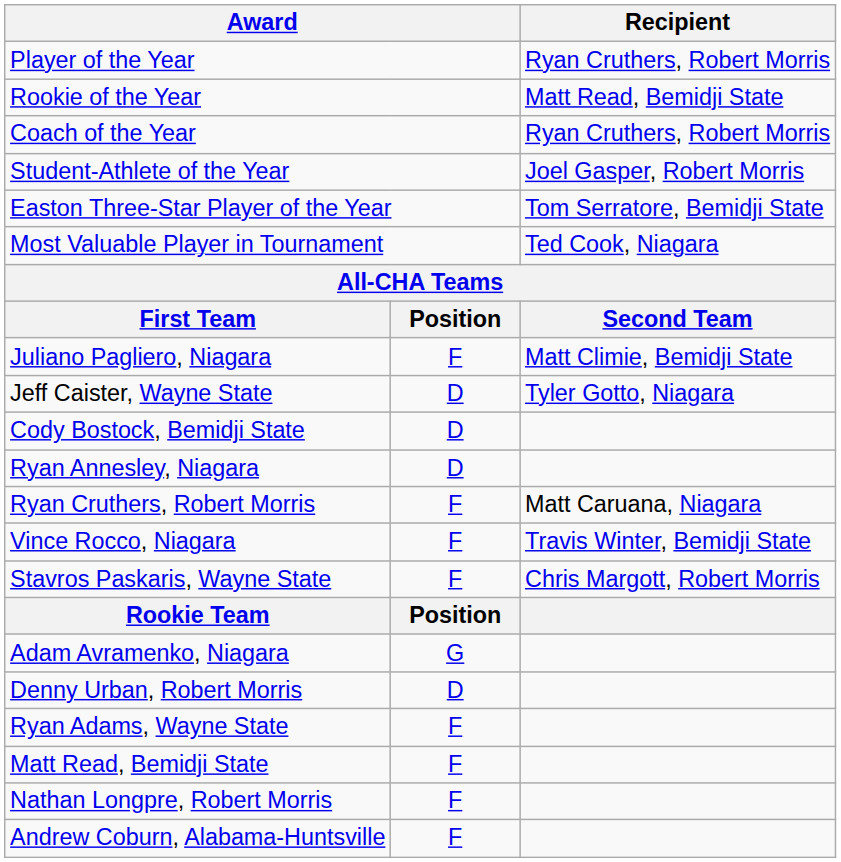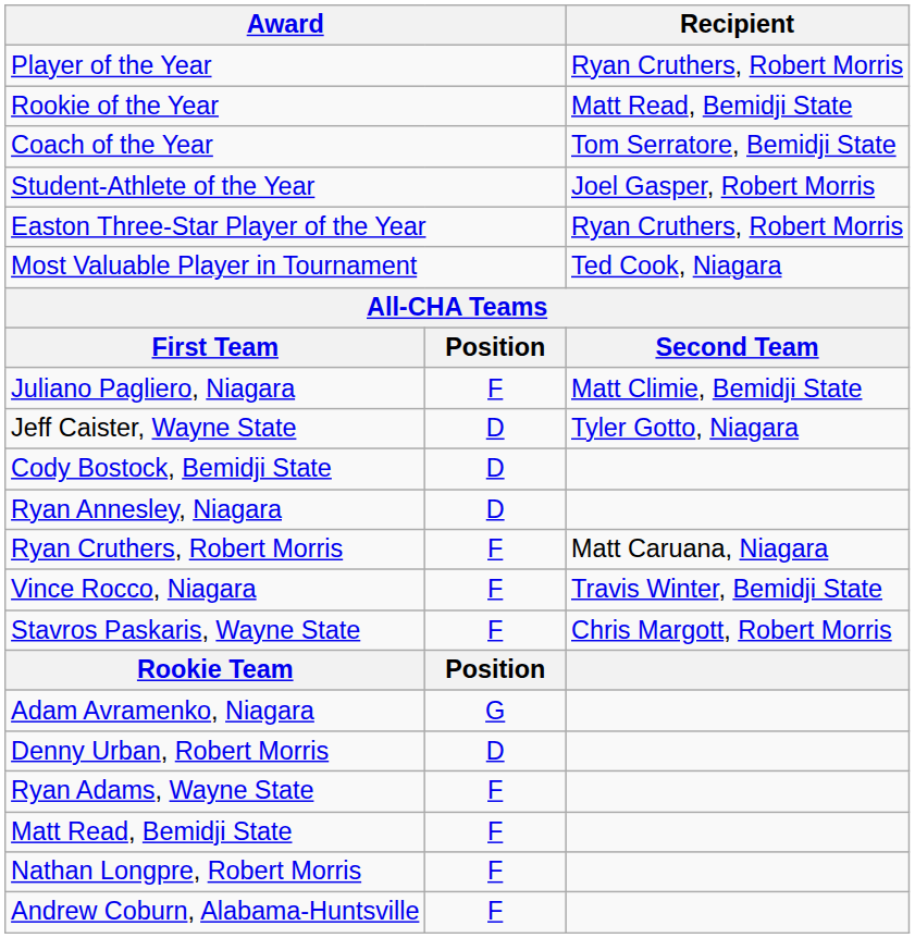 <table class="wikitable">
 <tr>
 <th colspan=2><a href='#'>Award</a></th>
 <th>Recipient</th>
 </tr>
 <tr>
 <td colspan=2><a href='#'>Player of the Year</a></td>
 <td><a href='#'>Ryan Cruthers</a>, <a href='#'>Robert Morris</a></td>
 </tr>
 <tr>
 <td colspan=2><a href='#'>Rookie of the Year</a></td>
 <td><a href='#'>Matt Read</a>, <a href='#'>Bemidji State</a></td>
 </tr>
 <tr>
 <td colspan=2><a href='#'>Coach of the Year</a></td>
-<td><a href='#'>Ryan Cruthers</a>, <a href='#'>Robert Morris</a></td>
+<td><a href='#'>Tom Serratore</a>, <a href='#'>Bemidji State</a></td>
 </tr>
 <tr>
 <td colspan=2><a href='#'>Student-Athlete of the Year</a></td>
 <td><a href='#'>Joel Gasper</a>, <a href='#'>Robert Morris</a></td>
 </tr>
 <tr>
 <td colspan=2><a href='#'>Easton Three-Star Player of the Year</a></td>
-<td><a href='#'>Tom Serratore</a>, <a href='#'>Bemidji State</a></td>
+<td><a href='#'>Ryan Cruthers</a>, <a href='#'>Robert Morris</a></td>
 </tr>
 <tr>
 <td colspan=2><a href='#'>Most Valuable Player in Tournament</a></td>
 <td><a href='#'>Ted Cook</a>, <a href='#'>Niagara</a></td>
 </tr>
 <tr>
 <th colspan=3><a href='#'>All-CHA Teams</a></th>
 </tr>
 <tr>
 <th><a href='#'>First Team</a></th>
 <th>  Position  </th>
 <th><a href='#'>Second Team</a></th>
 </tr>
 <tr>
 <td><a href='#'>Juliano Pagliero</a>, <a href='#'>Niagara</a></td>
 <td align=center><a href='#'>F</a></td>
 <td><a href='#'>Matt Climie</a>, <a href='#'>Bemidji State</a></td>
 </tr>
 <tr>
 <td>Jeff Caister, <a href='#'>Wayne State</a></td>
 <td align=center><a href='#'>D</a></td>
 <td><a href='#'>Tyler Gotto</a>, <a href='#'>Niagara</a></td>
 </tr>
 <tr>
 <td><a href='#'>Cody Bostock</a>, <a href='#'>Bemidji State</a></td>
 <td align=center><a href='#'>D</a></td>
 <td></td>
 </tr>
 <tr>
 <td><a href='#'>Ryan Annesley</a>, <a href='#'>Niagara</a></td>
 <td align=center><a href='#'>D</a></td>
 <td></td>
 </tr>
 <tr>
 <td><a href='#'>Ryan Cruthers</a>, <a href='#'>Robert Morris</a></td>
 <td align=center><a href='#'>F</a></td>
 <td>Matt Caruana, <a href='#'>Niagara</a></td>
 </tr>
 <tr>
 <td><a href='#'>Vince Rocco</a>, <a href='#'>Niagara</a></td>
 <td align=center><a href='#'>F</a></td>
 <td><a href='#'>Travis Winter</a>, <a href='#'>Bemidji State</a></td>
 </tr>
 <tr>
 <td><a href='#'>Stavros Paskaris</a>, <a href='#'>Wayne State</a></td>
 <td align=center><a href='#'>F</a></td>
 <td><a href='#'>Chris Margott</a>, <a href='#'>Robert Morris</a></td>
 </tr>
 <tr>
 <th><a href='#'>Rookie Team</a></th>
 <th>  Position  </th>
 <th></th>
 </tr>
 <tr>
 <td><a href='#'>Adam Avramenko</a>, <a href='#'>Niagara</a></td>
 <td align=center><a href='#'>G</a></td>
 <td></td>
 </tr>
 <tr>
 <td><a href='#'>Denny Urban</a>, <a href='#'>Robert Morris</a></td>
 <td align=center><a href='#'>D</a></td>
 <td></td>
 </tr>
 <tr>
 <td><a href='#'>Ryan Adams</a>, <a href='#'>Wayne State</a></td>
 <td align=center><a href='#'>F</a></td>
 <td></td>
 </tr>
 <tr>
 <td><a href='#'>Matt Read</a>, <a href='#'>Bemidji State</a></td>
 <td align=center><a href='#'>F</a></td>
 <td></td>
 </tr>
 <tr>
 <td><a href='#'>Nathan Longpre</a>, <a href='#'>Robert Morris</a></td>
 <td align=center><a href='#'>F</a></td>
 <td></td>
 </tr>
 <tr>
 <td><a href='#'>Andrew Coburn</a>, <a href='#'>Alabama-Huntsville</a></td>
 <td align=center><a href='#'>F</a></td>
 <td></td>
 </tr>
 </table>
